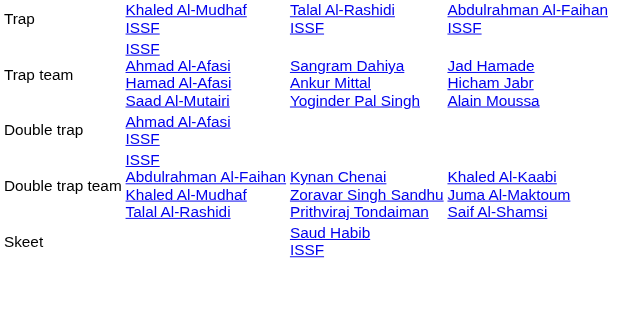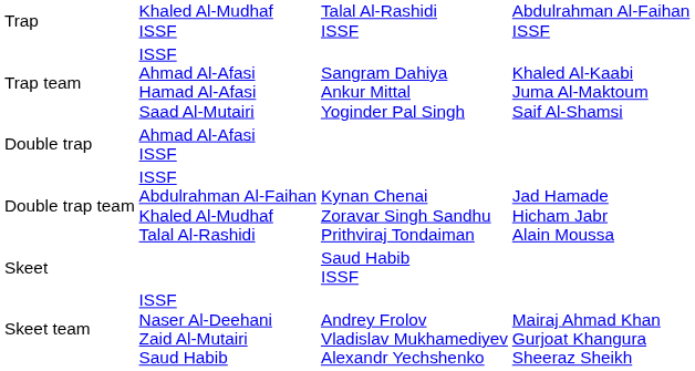 <table>
 <tr>
 <td>Trap</td>
 <td><a href='#'>Khaled Al-Mudhaf</a><br> <a href='#'>ISSF</a></td>
 <td><a href='#'>Talal Al-Rashidi</a><br> <a href='#'>ISSF</a></td>
 <td><a href='#'>Abdulrahman Al-Faihan</a><br> <a href='#'>ISSF</a></td>
 </tr>
 <tr>
 <td>Trap team</td>
 <td> <a href='#'>ISSF</a><br><a href='#'>Ahmad Al-Afasi</a><br><a href='#'>Hamad Al-Afasi</a><br><a href='#'>Saad Al-Mutairi</a></td>
 <td><br><a href='#'>Sangram Dahiya</a><br><a href='#'>Ankur Mittal</a><br><a href='#'>Yoginder Pal Singh</a></td>
-<td><br><a href='#'>Jad Hamade</a><br><a href='#'>Hicham Jabr</a><br><a href='#'>Alain Moussa</a></td>
+<td><br><a href='#'>Khaled Al-Kaabi</a><br><a href='#'>Juma Al-Maktoum</a><br><a href='#'>Saif Al-Shamsi</a></td>
 </tr>
 <tr>
 <td>Double trap</td>
 <td><a href='#'>Ahmad Al-Afasi</a><br> <a href='#'>ISSF</a></td>
 <td></td>
 <td></td>
 </tr>
 <tr>
 <td>Double trap team</td>
 <td> <a href='#'>ISSF</a><br><a href='#'>Abdulrahman Al-Faihan</a><br><a href='#'>Khaled Al-Mudhaf</a><br><a href='#'>Talal Al-Rashidi</a></td>
 <td><br><a href='#'>Kynan Chenai</a><br><a href='#'>Zoravar Singh Sandhu</a><br><a href='#'>Prithviraj Tondaiman</a></td>
-<td><br><a href='#'>Khaled Al-Kaabi</a><br><a href='#'>Juma Al-Maktoum</a><br><a href='#'>Saif Al-Shamsi</a></td>
+<td><br><a href='#'>Jad Hamade</a><br><a href='#'>Hicham Jabr</a><br><a href='#'>Alain Moussa</a></td>
 </tr>
 <tr>
 <td>Skeet</td>
 <td></td>
 <td><a href='#'>Saud Habib</a><br> <a href='#'>ISSF</a></td>
 <td></td>
 </tr>
+<tr>
+<td>Skeet team</td>
+<td> <a href='#'>ISSF</a><br><a href='#'>Naser Al-Deehani</a><br><a href='#'>Zaid Al-Mutairi</a><br><a href='#'>Saud Habib</a></td>
+<td><br><a href='#'>Andrey Frolov</a><br><a href='#'>Vladislav Mukhamediyev</a><br><a href='#'>Alexandr Yechshenko</a></td>
+<td><br><a href='#'>Mairaj Ahmad Khan</a><br><a href='#'>Gurjoat Khangura</a><br><a href='#'>Sheeraz Sheikh</a></td>
+</tr>
 </table>
